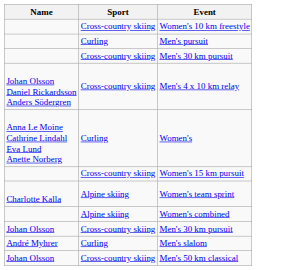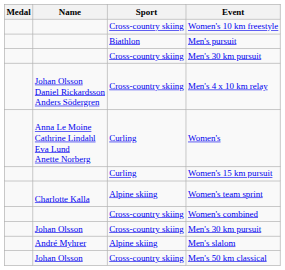 <table class="wikitable sortable" style="font-size:90%">
 <tr>
+<th>Medal</th>
 <th>Name</th>
 <th>Sport</th>
 <th>Event</th>
 </tr>
 <tr>
 <td></td>
+<td></td>
 <td><a href='#'>Cross-country skiing</a></td>
 <td><a href='#'>Women's 10 km freestyle</a></td>
 </tr>
 <tr>
 <td></td>
-<td><a href='#'>Curling</a></td>
+<td></td>
+<td><a href='#'>Biathlon</a></td>
 <td><a href='#'>Men's pursuit</a></td>
 </tr>
 <tr>
+<td></td>
 <td></td>
 <td><a href='#'>Cross-country skiing</a></td>
 <td><a href='#'>Men's 30 km pursuit</a></td>
 </tr>
 <tr>
+<td></td>
 <td><br><a href='#'>Johan Olsson</a><br><a href='#'>Daniel Rickardsson</a><br><a href='#'>Anders Södergren</a></td>
 <td><a href='#'>Cross-country skiing</a></td>
 <td><a href='#'>Men's 4 x 10 km relay</a></td>
 </tr>
 <tr>
+<td></td>
 <td><br><a href='#'>Anna Le Moine</a><br><a href='#'>Cathrine Lindahl</a><br><a href='#'>Eva Lund</a><br><a href='#'>Anette Norberg</a></td>
 <td><a href='#'>Curling</a></td>
 <td><a href='#'>Women's</a></td>
 </tr>
 <tr>
 <td></td>
-<td><a href='#'>Cross-country skiing</a></td>
+<td></td>
+<td><a href='#'>Curling</a></td>
 <td><a href='#'>Women's 15 km pursuit</a></td>
 </tr>
 <tr>
+<td></td>
 <td><br><a href='#'>Charlotte Kalla</a></td>
 <td><a href='#'>Alpine skiing</a></td>
 <td><a href='#'>Women's team sprint</a></td>
 </tr>
 <tr>
 <td></td>
-<td><a href='#'>Alpine skiing</a></td>
+<td></td>
+<td><a href='#'>Cross-country skiing</a></td>
 <td><a href='#'>Women's combined</a></td>
 </tr>
 <tr>
+<td></td>
 <td><a href='#'>Johan Olsson</a></td>
 <td><a href='#'>Cross-country skiing</a></td>
 <td><a href='#'>Men's 30 km pursuit</a></td>
 </tr>
 <tr>
+<td></td>
 <td><a href='#'>André Myhrer</a></td>
-<td><a href='#'>Curling</a></td>
+<td><a href='#'>Alpine skiing</a></td>
 <td><a href='#'>Men's slalom</a></td>
 </tr>
 <tr>
+<td></td>
 <td><a href='#'>Johan Olsson</a></td>
 <td><a href='#'>Cross-country skiing</a></td>
 <td><a href='#'>Men's 50 km classical</a></td>
 </tr>
 </table>
